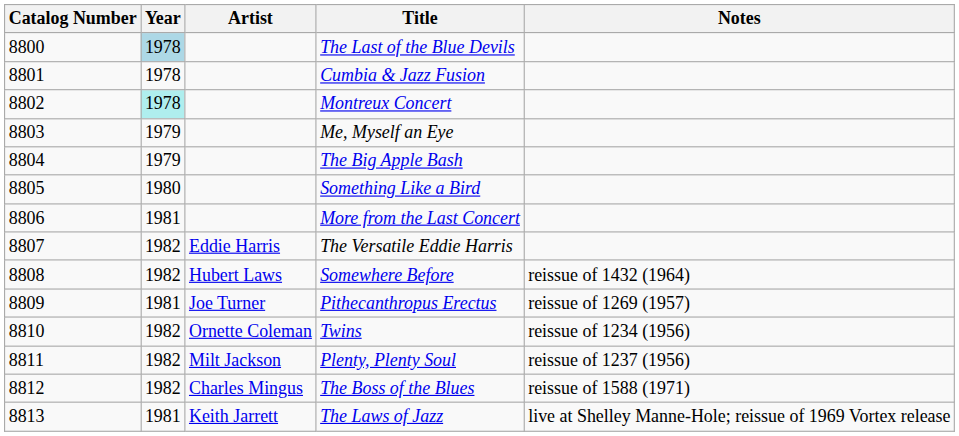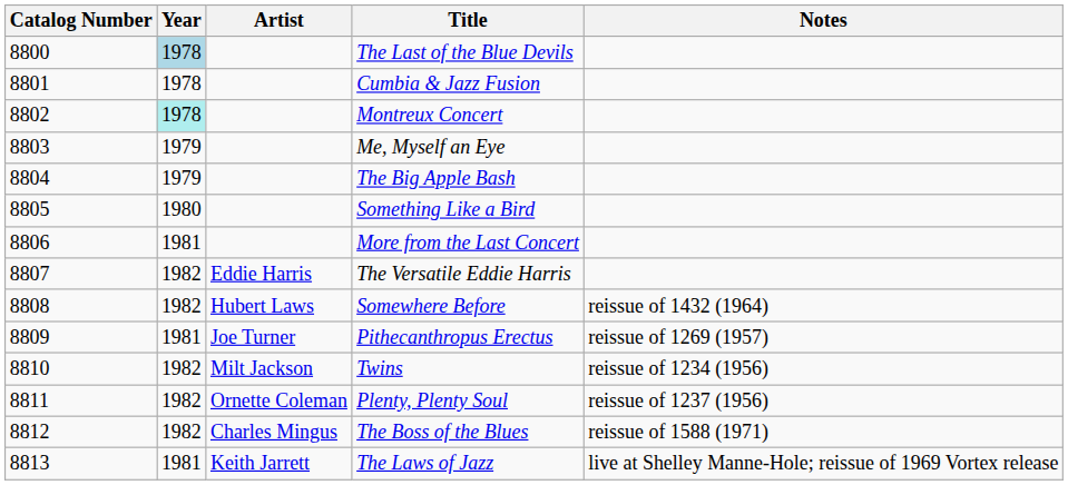 <table class="wikitable sortable">
 <tr>
 <th>Catalog Number</th>
 <th>Year</th>
 <th>Artist</th>
 <th>Title</th>
 <th>Notes</th>
 </tr>
 <tr>
 <td>8800</td>
 <td style="background: lightblue;">1978</td>
 <td></td>
 <td><em><a href='#'>The Last of the Blue Devils</a></em></td>
 <td></td>
 </tr>
 <tr>
 <td>8801</td>
 <td>1978</td>
 <td></td>
 <td><em><a href='#'>Cumbia & Jazz Fusion</a></em></td>
 <td></td>
 </tr>
 <tr>
 <td>8802</td>
 <td style="background: paleturquoise;">1978</td>
 <td></td>
 <td><em><a href='#'>Montreux Concert</a></em></td>
 <td></td>
 </tr>
 <tr>
 <td>8803</td>
 <td>1979</td>
 <td></td>
 <td><em>Me, Myself an Eye</em></td>
 <td></td>
 </tr>
 <tr>
 <td>8804</td>
 <td>1979</td>
 <td></td>
 <td><em><a href='#'>The Big Apple Bash</a></em></td>
 <td></td>
 </tr>
 <tr>
 <td>8805</td>
 <td>1980</td>
 <td></td>
 <td><em><a href='#'>Something Like a Bird</a></em></td>
 <td></td>
 </tr>
 <tr>
 <td>8806</td>
 <td>1981</td>
 <td></td>
 <td><em><a href='#'>More from the Last Concert</a></em></td>
 <td></td>
 </tr>
 <tr>
 <td>8807</td>
 <td>1982</td>
 <td><a href='#'>Eddie Harris</a></td>
 <td><em>The Versatile Eddie Harris</em></td>
 <td></td>
 </tr>
 <tr>
 <td>8808</td>
 <td>1982</td>
 <td><a href='#'>Hubert Laws</a></td>
 <td><em><a href='#'>Somewhere Before</a></em></td>
 <td>reissue of 1432 (1964)</td>
 </tr>
 <tr>
 <td>8809</td>
 <td>1981</td>
 <td><a href='#'>Joe Turner</a></td>
 <td><a href='#'><em>Pithecanthropus Erectus</em></a></td>
 <td>reissue of 1269 (1957)</td>
 </tr>
 <tr>
 <td>8810</td>
 <td>1982</td>
-<td><a href='#'>Ornette Coleman</a></td>
+<td><a href='#'>Milt Jackson</a></td>
 <td><a href='#'><em>Twins</em></a></td>
 <td>reissue of 1234 (1956)</td>
 </tr>
 <tr>
 <td>8811</td>
 <td>1982</td>
-<td><a href='#'>Milt Jackson</a></td>
+<td><a href='#'>Ornette Coleman</a></td>
 <td><em><a href='#'>Plenty, Plenty Soul</a></em></td>
 <td>reissue of 1237 (1956)</td>
 </tr>
 <tr>
 <td>8812</td>
 <td>1982</td>
 <td><a href='#'>Charles Mingus</a></td>
 <td><em><a href='#'>The Boss of the Blues</a></em></td>
 <td>reissue of 1588 (1971)</td>
 </tr>
 <tr>
 <td>8813</td>
 <td>1981</td>
 <td><a href='#'>Keith Jarrett</a></td>
 <td><em><a href='#'>The Laws of Jazz</a></em></td>
 <td>live at Shelley Manne-Hole; reissue of 1969 Vortex release</td>
 </tr>
 </table>
